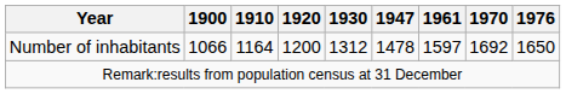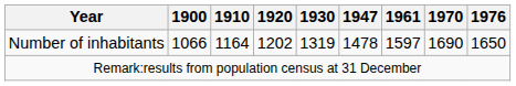 <table class="wikitable">
 <tr>
 <th>Year</th>
 <th>1900</th>
 <th>1910</th>
 <th>1920</th>
 <th>1930</th>
 <th>1947</th>
 <th>1961</th>
 <th>1970</th>
 <th>1976</th>
 </tr>
 <tr>
 <td>Number of inhabitants</td>
 <td align="center">1066</td>
 <td align="center">1164</td>
-<td align="center">1200</td>
-<td align="center">1312</td>
+<td align="center">1202</td>
+<td align="center">1319</td>
 <td align="center">1478</td>
 <td align="center">1597</td>
-<td align="center">1692</td>
+<td align="center">1690</td>
 <td align="center">1650</td>
 </tr>
 <tr>
 <td colspan=10 align="center"><small>Remark:results from population census at 31 December</small></td>
 </tr>
 </table>
